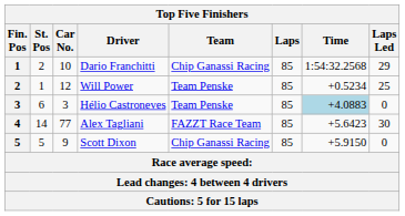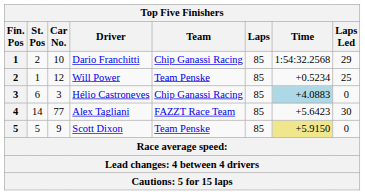 <table class="wikitable" style="font-size:95%;">
 <tr>
 <th colspan=9>Top Five Finishers</th>
 </tr>
 <tr>
 <th>Fin.<br>Pos</th>
 <th>St.<br>Pos</th>
 <th>Car<br>No.</th>
 <th>Driver</th>
 <th>Team</th>
 <th>Laps</th>
 <th>Time</th>
 <th>Laps<br>Led</th>
 </tr>
 <tr>
 <th>1</th>
 <td align=center>2</td>
 <td align=center>10</td>
 <td> <a href='#'>Dario Franchitti</a></td>
 <td><a href='#'>Chip Ganassi Racing</a></td>
 <td align=center>85</td>
 <td align=right>1:54:32.2568</td>
 <td align=center>29</td>
 </tr>
 <tr>
 <th>2</th>
 <td align=center>1</td>
 <td align=center>12</td>
 <td> <a href='#'>Will Power</a></td>
 <td><a href='#'>Team Penske</a></td>
 <td align=center>85</td>
 <td align=right>+0.5234</td>
 <td align=center>25</td>
 </tr>
 <tr>
 <th>3</th>
 <td align=center>6</td>
 <td align=center>3</td>
 <td> <a href='#'>Hélio Castroneves</a></td>
-<td><a href='#'>Team Penske</a></td>
+<td><a href='#'>Chip Ganassi Racing</a></td>
 <td align=center>85</td>
 <td align=right style="background: lightblue;">+4.0883</td>
 <td align=center>0</td>
 </tr>
 <tr>
 <th>4</th>
 <td align=center>14</td>
 <td align=center>77</td>
 <td> <a href='#'>Alex Tagliani</a></td>
 <td><a href='#'>FAZZT Race Team</a></td>
 <td align=center>85</td>
 <td align=right>+5.6423</td>
 <td align=center>30</td>
 </tr>
 <tr>
 <th>5</th>
 <td align=center>5</td>
 <td align=center>9</td>
 <td> <a href='#'>Scott Dixon</a></td>
-<td><a href='#'>Chip Ganassi Racing</a></td>
+<td><a href='#'>Team Penske</a></td>
 <td align=center>85</td>
-<td align=right>+5.9150</td>
+<td align=right style="background: khaki;">+5.9150</td>
 <td align=center>0</td>
 </tr>
 <tr>
 <th colspan=9>Race average speed: </th>
 </tr>
 <tr>
 <th colspan=9>Lead changes: 4 between 4 drivers</th>
 </tr>
 <tr>
 <th colspan=9>Cautions: 5 for 15 laps</th>
 </tr>
 </table>
